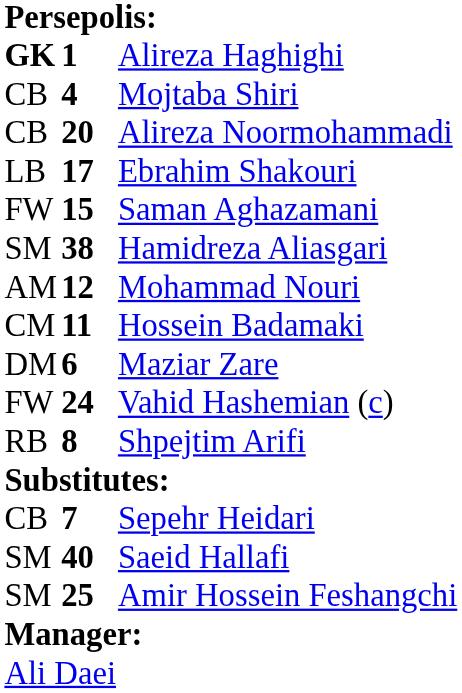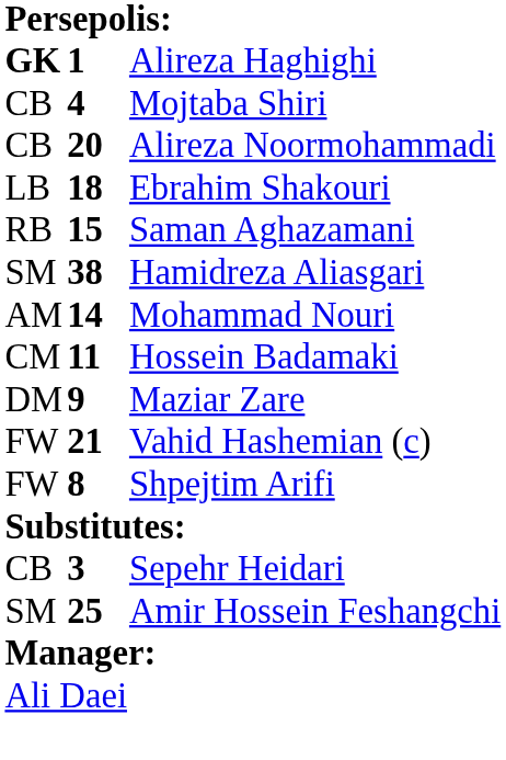 <table style="font-size: 90%" cellspacing="0" cellpadding="0" align=center>
 <tr>
 <td colspan="4"><strong>Persepolis:</strong></td>
 </tr>
 <tr>
 <th width=25></th>
 <th width=25></th>
 </tr>
 <tr>
 <td><strong>GK</strong></td>
 <td><strong>1</strong></td>
 <td> <a href='#'>Alireza Haghighi</a></td>
 <td></td>
 </tr>
 <tr>
 <td>CB</td>
 <td><strong>4</strong></td>
 <td> <a href='#'>Mojtaba Shiri</a></td>
 <td></td>
 <td></td>
 </tr>
 <tr>
 <td>CB</td>
 <td><strong>20</strong></td>
 <td> <a href='#'>Alireza Noormohammadi</a></td>
 <td></td>
 <td></td>
 </tr>
 <tr>
 <td>LB</td>
-<td><strong>17</strong></td>
+<td><strong>18</strong></td>
 <td> <a href='#'>Ebrahim Shakouri</a></td>
 <td></td>
 <td></td>
 </tr>
 <tr>
-<td>FW</td>
+<td>RB</td>
 <td><strong>15</strong></td>
 <td> <a href='#'>Saman Aghazamani</a></td>
 <td></td>
 <td></td>
 </tr>
 <tr>
 <td>SM</td>
 <td><strong>38</strong></td>
 <td> <a href='#'>Hamidreza Aliasgari</a></td>
 <td></td>
 <td></td>
 </tr>
 <tr>
 <td>AM</td>
-<td><strong>12</strong></td>
+<td><strong>14</strong></td>
 <td> <a href='#'>Mohammad Nouri</a></td>
 <td></td>
 <td></td>
 </tr>
 <tr>
 <td>CM</td>
 <td><strong>11</strong></td>
 <td> <a href='#'>Hossein Badamaki</a></td>
 <td></td>
 </tr>
 <tr>
 <td>DM</td>
-<td><strong>6</strong></td>
+<td><strong>9</strong></td>
 <td> <a href='#'>Maziar Zare</a></td>
 <td></td>
 <td></td>
 </tr>
 <tr>
 <td>FW</td>
-<td><strong>24</strong></td>
+<td><strong>21</strong></td>
 <td> <a href='#'>Vahid Hashemian</a> (<a href='#'>c</a>)</td>
 <td></td>
 </tr>
 <tr>
-<td>RB</td>
+<td>FW</td>
 <td><strong>8</strong></td>
 <td> <a href='#'>Shpejtim Arifi</a></td>
 <td></td>
 <td></td>
 </tr>
 <tr>
 <td colspan=3><strong>Substitutes:</strong></td>
 </tr>
 <tr>
 <td>CB</td>
-<td><strong>7</strong></td>
+<td><strong>3</strong></td>
 <td> <a href='#'>Sepehr Heidari</a></td>
-<td></td>
-<td></td>
-</tr>
-<tr>
-<td>SM</td>
-<td><strong>40</strong></td>
-<td> <a href='#'>Saeid Hallafi</a></td>
 <td></td>
 <td></td>
 </tr>
 <tr>
 <td>SM</td>
 <td><strong>25</strong></td>
 <td> <a href='#'>Amir Hossein Feshangchi</a></td>
 <td></td>
 <td></td>
 </tr>
 <tr>
 <td colspan=3><strong>Manager:</strong></td>
 </tr>
 <tr>
 <td colspan=4> <a href='#'>Ali Daei</a></td>
 </tr>
 </table>
